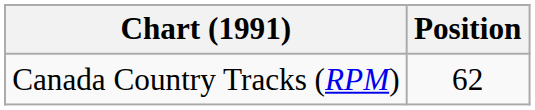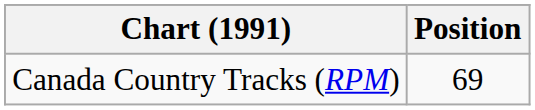 <table class="wikitable sortable">
 <tr>
 <th scope="col">Chart (1991)</th>
 <th scope="col">Position</th>
 </tr>
 <tr>
 <td>Canada Country Tracks (<em><a href='#'>RPM</a></em>)</td>
-<td align="center">62</td>
+<td align="center">69</td>
 </tr>
 </table>
